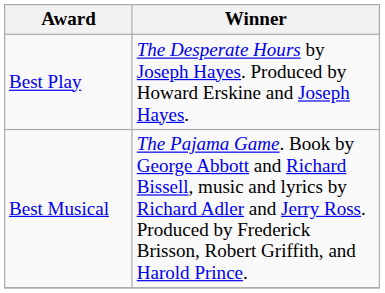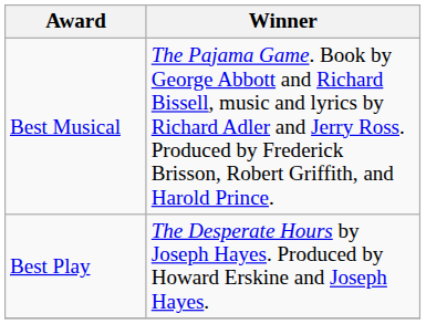 <table class="wikitable">
 <tr>
 <th width="100"><strong>Award</strong></th>
 <th width="200"><strong>Winner</strong></th>
 </tr>
 <tr>
+<td><a href='#'>Best Musical</a></td>
+<td><em><a href='#'>The Pajama Game</a></em>. Book by <a href='#'>George Abbott</a> and <a href='#'>Richard Bissell</a>, music and lyrics by <a href='#'>Richard Adler</a> and <a href='#'>Jerry Ross</a>. Produced by Frederick Brisson, Robert Griffith, and <a href='#'>Harold Prince</a>.</td>
+</tr>
+<tr>
 <td><a href='#'>Best Play</a></td>
 <td><em><a href='#'>The Desperate Hours</a></em> by <a href='#'>Joseph Hayes</a>. Produced by Howard Erskine and <a href='#'>Joseph Hayes</a>.</td>
 </tr>
 <tr>
-<td><a href='#'>Best Musical</a></td>
-<td><em><a href='#'>The Pajama Game</a></em>. Book by <a href='#'>George Abbott</a> and <a href='#'>Richard Bissell</a>, music and lyrics by <a href='#'>Richard Adler</a> and <a href='#'>Jerry Ross</a>. Produced by Frederick Brisson, Robert Griffith, and <a href='#'>Harold Prince</a>.</td>
-</tr>
-<tr>
 </tr>
 </table>
